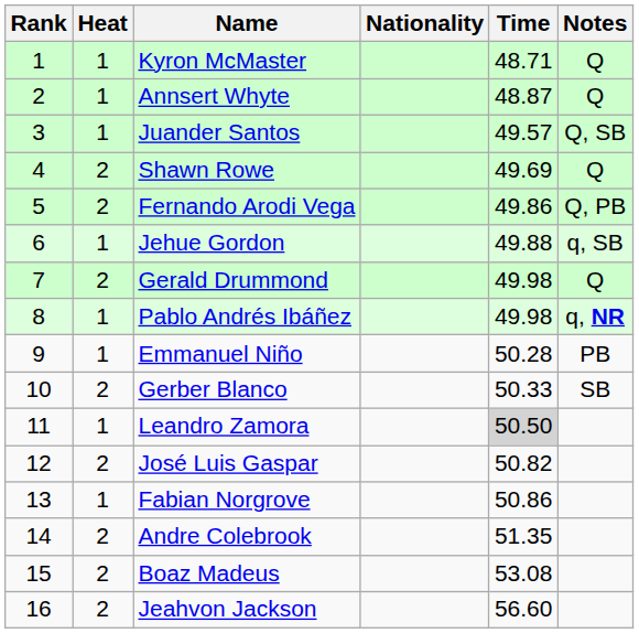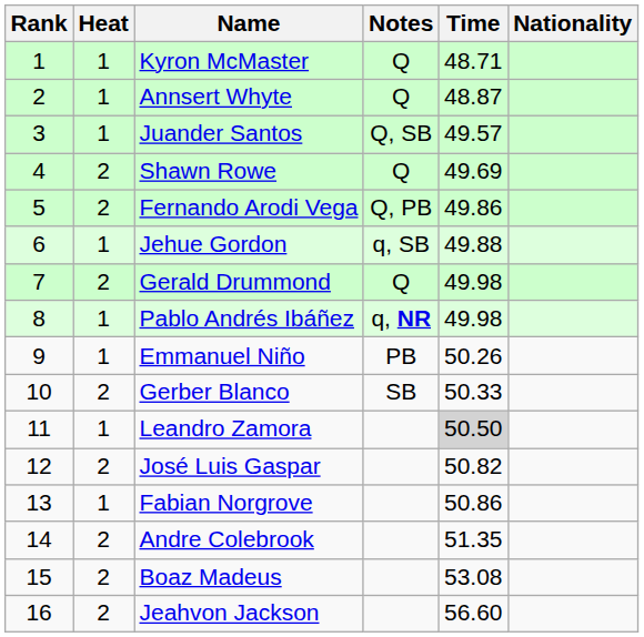 <table class="wikitable sortable" style="text-align:center">
 <tr>
 <th>Rank</th>
 <th>Heat</th>
 <th>Name</th>
+<th>Notes</th>
+<th>Time</th>
 <th>Nationality</th>
-<th>Time</th>
-<th>Notes</th>
 </tr>
 <tr bgcolor=ccffcc>
 <td>1</td>
 <td>1</td>
 <td align=left><a href='#'>Kyron McMaster</a></td>
+<td>Q</td>
+<td>48.71</td>
 <td align=left></td>
-<td>48.71</td>
-<td>Q</td>
 </tr>
 <tr bgcolor=ccffcc>
 <td>2</td>
 <td>1</td>
 <td align=left><a href='#'>Annsert Whyte</a></td>
+<td>Q</td>
+<td>48.87</td>
 <td align=left></td>
-<td>48.87</td>
-<td>Q</td>
 </tr>
 <tr bgcolor=ccffcc>
 <td>3</td>
 <td>1</td>
 <td align=left><a href='#'>Juander Santos</a></td>
+<td>Q, SB</td>
+<td>49.57</td>
 <td align=left></td>
-<td>49.57</td>
-<td>Q, SB</td>
 </tr>
 <tr bgcolor=ccffcc>
 <td>4</td>
 <td>2</td>
 <td align=left><a href='#'>Shawn Rowe</a></td>
+<td>Q</td>
+<td>49.69</td>
 <td align=left></td>
-<td>49.69</td>
-<td>Q</td>
 </tr>
 <tr bgcolor=ccffcc>
 <td>5</td>
 <td>2</td>
 <td align=left><a href='#'>Fernando Arodi Vega</a></td>
+<td>Q, PB</td>
+<td>49.86</td>
 <td align=left></td>
-<td>49.86</td>
-<td>Q, PB</td>
 </tr>
 <tr bgcolor=ddffdd>
 <td>6</td>
 <td>1</td>
 <td align=left><a href='#'>Jehue Gordon</a></td>
+<td>q, SB</td>
+<td>49.88</td>
 <td align=left></td>
-<td>49.88</td>
-<td>q, SB</td>
 </tr>
 <tr bgcolor=ccffcc>
 <td>7</td>
 <td>2</td>
 <td align=left><a href='#'>Gerald Drummond</a></td>
+<td>Q</td>
+<td>49.98</td>
 <td align=left></td>
-<td>49.98</td>
-<td>Q</td>
 </tr>
 <tr bgcolor=ddffdd>
 <td>8</td>
 <td>1</td>
 <td align=left><a href='#'>Pablo Andrés Ibáñez</a></td>
+<td>q, <strong><a href='#'>NR</a></strong></td>
+<td>49.98</td>
 <td align=left></td>
-<td>49.98</td>
-<td>q, <strong><a href='#'>NR</a></strong></td>
 </tr>
 <tr>
 <td>9</td>
 <td>1</td>
 <td align=left><a href='#'>Emmanuel Niño</a></td>
+<td>PB</td>
+<td>50.26</td>
 <td align=left></td>
-<td>50.28</td>
-<td>PB</td>
 </tr>
 <tr>
 <td>10</td>
 <td>2</td>
 <td align=left><a href='#'>Gerber Blanco</a></td>
+<td>SB</td>
+<td>50.33</td>
 <td align=left></td>
-<td>50.33</td>
-<td>SB</td>
 </tr>
 <tr>
 <td>11</td>
 <td>1</td>
 <td align=left><a href='#'>Leandro Zamora</a></td>
+<td></td>
+<td style="background: lightgrey;">50.50</td>
 <td align=left></td>
-<td style="background: lightgrey;">50.50</td>
-<td></td>
 </tr>
 <tr>
 <td>12</td>
 <td>2</td>
 <td align=left><a href='#'>José Luis Gaspar</a></td>
+<td></td>
+<td>50.82</td>
 <td align=left></td>
-<td>50.82</td>
-<td></td>
 </tr>
 <tr>
 <td>13</td>
 <td>1</td>
 <td align=left><a href='#'>Fabian Norgrove</a></td>
+<td></td>
+<td>50.86</td>
 <td align=left></td>
-<td>50.86</td>
-<td></td>
 </tr>
 <tr>
 <td>14</td>
 <td>2</td>
 <td align=left><a href='#'>Andre Colebrook</a></td>
+<td></td>
+<td>51.35</td>
 <td align=left></td>
-<td>51.35</td>
-<td></td>
 </tr>
 <tr>
 <td>15</td>
 <td>2</td>
 <td align=left><a href='#'>Boaz Madeus</a></td>
+<td></td>
+<td>53.08</td>
 <td align=left></td>
-<td>53.08</td>
-<td></td>
 </tr>
 <tr>
 <td>16</td>
 <td>2</td>
 <td align=left><a href='#'>Jeahvon Jackson</a></td>
+<td></td>
+<td>56.60</td>
 <td align=left></td>
-<td>56.60</td>
-<td></td>
 </tr>
 </table>
